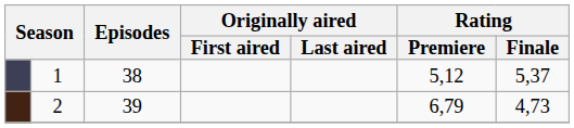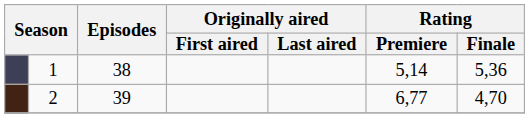 <table class="wikitable" style="text-align: center;">
 <tr>
 <th scope="col" style="padding: 0 8px;" colspan="2" rowspan="2">Season</th>
 <th scope="col" style="padding: 0 8px;" colspan="2" rowspan="2">Episodes</th>
 <th colspan="2">Originally aired</th>
 <th colspan="2">Rating</th>
 </tr>
 <tr>
 <th style="padding: 0 8px;">First aired</th>
 <th style="padding: 0 8px;">Last aired</th>
 <th style="padding: 0 8px;">Premiere</th>
 <th style="padding: 0 8px;">Finale</th>
 </tr>
 <tr>
 <td style="background: #3c3f56;"></td>
 <td>1</td>
 <td colspan="2">38</td>
 <td></td>
 <td></td>
-<td>5,12</td>
-<td>5,37</td>
+<td>5,14</td>
+<td>5,36</td>
 </tr>
 <tr>
 <td style="background: #422213;"></td>
 <td>2</td>
 <td colspan="2">39</td>
 <td></td>
 <td></td>
-<td>6,79</td>
-<td>4,73</td>
+<td>6,77</td>
+<td>4,70</td>
 </tr>
 <tr>
 </tr>
 </table>
